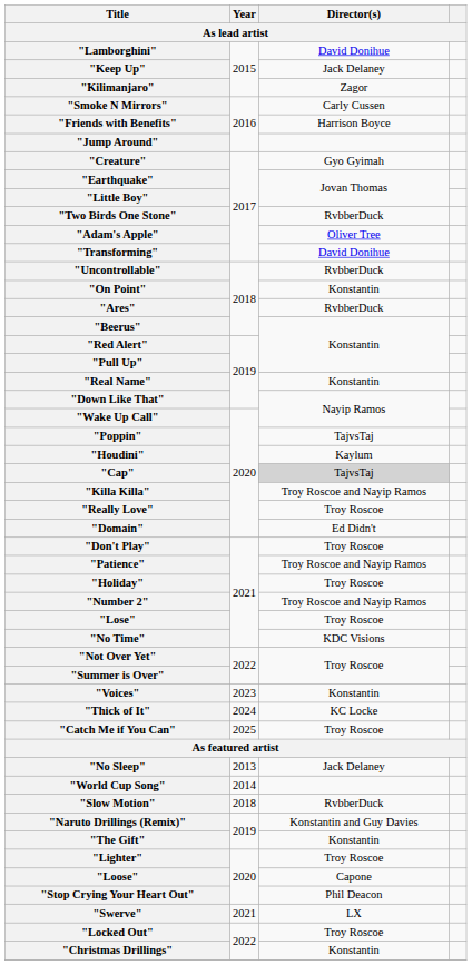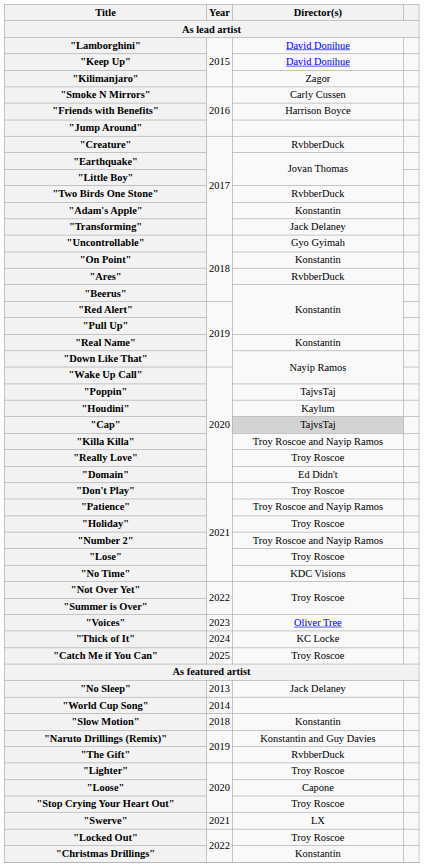 <table class="wikitable plainrowheaders" style="text-align:center;">
 <tr>
 <th scope="col" style="width:19em;">Title</th>
 <th scope="col" style="width:1em;">Year</th>
 <th scope="col" style="width:16em;">Director(s)</th>
 <th scope="col" style="width:1em;"></th>
 </tr>
 <tr>
 <th scope="col" colspan="4">As lead artist</th>
 </tr>
 <tr>
 <th scope="row">"Lamborghini"<br></th>
 <td rowspan="3">2015</td>
 <td><a href='#'>David Donihue</a></td>
 <td></td>
 </tr>
 <tr>
 <th scope="row">"Keep Up"<br></th>
-<td>Jack Delaney</td>
+<td><a href='#'>David Donihue</a></td>
 <td></td>
 </tr>
 <tr>
 <th scope="row">"Kilimanjaro"</th>
 <td>Zagor</td>
 <td></td>
 </tr>
 <tr>
 <th scope="row">"Smoke N Mirrors"<br></th>
 <td rowspan="3">2016</td>
 <td>Carly Cussen</td>
 <td></td>
 </tr>
 <tr>
 <th scope="row">"Friends with Benefits"<br></th>
 <td>Harrison Boyce</td>
 <td></td>
 </tr>
 <tr>
 <th scope="row">"Jump Around"<br></th>
 <td></td>
 <td></td>
 </tr>
 <tr>
 <th scope="row">"Creature"</th>
 <td rowspan="6">2017</td>
-<td>Gyo Gyimah</td>
+<td>RvbberDuck</td>
 <td></td>
 </tr>
 <tr>
 <th scope="row">"Earthquake"<br></th>
 <td rowspan="2">Jovan Thomas</td>
 <td></td>
 </tr>
 <tr>
 <th scope="row">"Little Boy"</th>
 <td></td>
 </tr>
 <tr>
 <th scope="row">"Two Birds One Stone"</th>
 <td>RvbberDuck</td>
 <td></td>
 </tr>
 <tr>
 <th scope="row">"Adam's Apple"</th>
-<td><a href='#'>Oliver Tree</a></td>
+<td>Konstantin</td>
 <td></td>
 </tr>
 <tr>
 <th scope="row">"Transforming"</th>
-<td><a href='#'>David Donihue</a></td>
+<td>Jack Delaney</td>
 <td></td>
 </tr>
 <tr>
 <th scope="row">"Uncontrollable"<br></th>
 <td rowspan="4">2018</td>
-<td>RvbberDuck</td>
+<td>Gyo Gyimah</td>
 <td></td>
 </tr>
 <tr>
 <th scope="row">"On Point"</th>
 <td>Konstantin</td>
 <td></td>
 </tr>
 <tr>
 <th scope="row">"Ares"</th>
 <td>RvbberDuck</td>
 <td></td>
 </tr>
 <tr>
 <th scope="row">"Beerus"<br></th>
 <td rowspan="3">Konstantin</td>
 <td></td>
 </tr>
 <tr>
 <th scope="row">"Red Alert"<br></th>
 <td rowspan="4">2019</td>
 <td></td>
 </tr>
 <tr>
 <th scope="row">"Pull Up"<br></th>
 <td></td>
 </tr>
 <tr>
 <th scope="row">"Real Name"<br></th>
 <td>Konstantin</td>
 <td></td>
 </tr>
 <tr>
 <th scope="row">"Down Like That"<br></th>
 <td rowspan="2">Nayip Ramos</td>
 <td></td>
 </tr>
 <tr>
 <th scope="row">"Wake Up Call"<br></th>
 <td rowspan="7">2020</td>
 <td></td>
 </tr>
 <tr>
 <th scope="row">"Poppin"<br></th>
 <td>TajvsTaj</td>
 <td></td>
 </tr>
 <tr>
 <th scope="row">"Houdini"<br></th>
 <td>Kaylum</td>
 <td></td>
 </tr>
 <tr>
 <th scope="row">"Cap"<br></th>
 <td style="background: lightgrey;">TajvsTaj</td>
 <td></td>
 </tr>
 <tr>
 <th scope="row">"Killa Killa"<br></th>
 <td>Troy Roscoe and Nayip Ramos</td>
 <td></td>
 </tr>
 <tr>
 <th scope="row">"Really Love"<br></th>
 <td>Troy Roscoe</td>
 <td></td>
 </tr>
 <tr>
 <th scope="row">"Domain"</th>
 <td>Ed Didn't</td>
 <td></td>
 </tr>
 <tr>
 <th scope="row">"Don't Play"<br></th>
 <td rowspan="6">2021</td>
 <td>Troy Roscoe</td>
 <td></td>
 </tr>
 <tr>
 <th scope="row">"Patience"<br></th>
 <td>Troy Roscoe and Nayip Ramos</td>
 <td></td>
 </tr>
 <tr>
 <th scope="row">"Holiday"</th>
 <td>Troy Roscoe</td>
 <td></td>
 </tr>
 <tr>
 <th scope="row">"Number 2"<br></th>
 <td>Troy Roscoe and Nayip Ramos</td>
 <td></td>
 </tr>
 <tr>
 <th scope="row">"Lose"<br></th>
 <td>Troy Roscoe</td>
 <td></td>
 </tr>
 <tr>
 <th scope="row">"No Time"<br></th>
 <td>KDC Visions</td>
 <td></td>
 </tr>
 <tr>
 <th scope="row">"Not Over Yet"<br></th>
 <td rowspan="2">2022</td>
 <td rowspan="2">Troy Roscoe</td>
 <td></td>
 </tr>
 <tr>
 <th scope="row">"Summer is Over"</th>
 <td></td>
 </tr>
 <tr>
 <th scope="row">"Voices"<br></th>
 <td>2023</td>
-<td>Konstantin</td>
+<td><a href='#'>Oliver Tree</a></td>
 <td></td>
 </tr>
 <tr>
 <th scope="row">"Thick of It"<br></th>
 <td>2024</td>
 <td>KC Locke</td>
 <td></td>
 </tr>
 <tr>
 <th scope="row">"Catch Me if You Can"</th>
 <td>2025</td>
 <td>Troy Roscoe</td>
 <td></td>
 </tr>
 <tr>
 <th scope="col" colspan="4">As featured artist</th>
 </tr>
 <tr>
 <th scope="row">"No Sleep"<br></th>
 <td>2013</td>
 <td>Jack Delaney</td>
 <td></td>
 </tr>
 <tr>
 <th scope="row">"World Cup Song"<br></th>
 <td>2014</td>
 <td></td>
 <td></td>
 </tr>
 <tr>
 <th scope="row">"Slow Motion"<br></th>
 <td>2018</td>
-<td>RvbberDuck</td>
+<td>Konstantin</td>
 <td></td>
 </tr>
 <tr>
 <th scope="row">"Naruto Drillings (Remix)"<br></th>
 <td rowspan="2">2019</td>
 <td>Konstantin and Guy Davies</td>
 <td></td>
 </tr>
 <tr>
 <th scope="row">"The Gift"<br></th>
-<td>Konstantin</td>
+<td>RvbberDuck</td>
 <td></td>
 </tr>
 <tr>
 <th scope="row">"Lighter"<br></th>
 <td rowspan="3">2020</td>
 <td>Troy Roscoe</td>
 <td></td>
 </tr>
 <tr>
 <th scope="row">"Loose"<br></th>
 <td>Capone</td>
 <td></td>
 </tr>
 <tr>
 <th scope="row">"Stop Crying Your Heart Out"<br></th>
-<td>Phil Deacon</td>
+<td>Troy Roscoe</td>
 <td></td>
 </tr>
 <tr>
 <th scope="row">"Swerve"<br></th>
 <td>2021</td>
 <td>LX</td>
 <td></td>
 </tr>
 <tr>
 <th scope="row">"Locked Out"<br></th>
 <td rowspan="2">2022</td>
 <td>Troy Roscoe</td>
 <td></td>
 </tr>
 <tr>
 <th scope="row">"Christmas Drillings"<br></th>
 <td>Konstantin</td>
 <td></td>
 </tr>
 <tr>
 </tr>
 </table>
